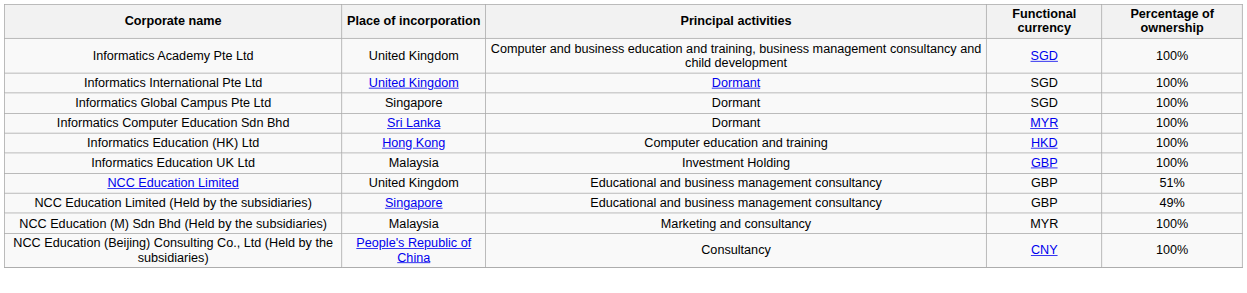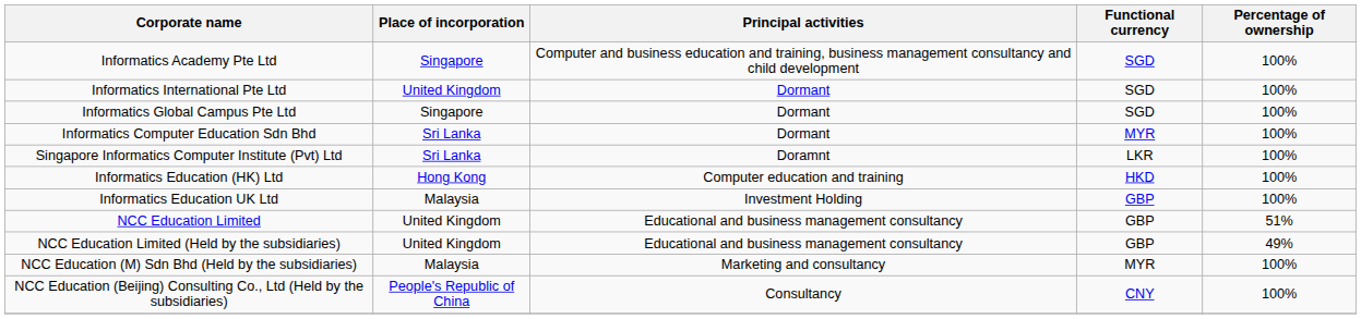 <table class="wikitable sortable" style="text-align:center;">
 <tr>
 <th>Corporate name</th>
 <th>Place of incorporation</th>
 <th>Principal activities</th>
 <th>Functional currency</th>
 <th>Percentage of ownership</th>
 </tr>
 <tr>
 <td>Informatics Academy Pte Ltd</td>
-<td>United Kingdom</td>
+<td><a href='#'>Singapore</a></td>
 <td>Computer and business education and training, business management consultancy and child development</td>
 <td><a href='#'>SGD</a></td>
 <td>100%</td>
 </tr>
 <tr>
 <td>Informatics International Pte Ltd</td>
 <td><a href='#'>United Kingdom</a></td>
 <td><a href='#'>Dormant</a></td>
 <td>SGD</td>
 <td>100%</td>
 </tr>
 <tr>
 <td>Informatics Global Campus Pte Ltd</td>
 <td>Singapore</td>
 <td>Dormant</td>
 <td>SGD</td>
 <td>100%</td>
 </tr>
 <tr>
 <td>Informatics Computer Education Sdn Bhd</td>
 <td><a href='#'>Sri Lanka</a></td>
 <td>Dormant</td>
 <td><a href='#'>MYR</a></td>
 <td>100%</td>
 </tr>
 <tr>
+<td>Singapore Informatics Computer Institute (Pvt) Ltd</td>
+<td><a href='#'>Sri Lanka</a></td>
+<td>Doramnt</td>
+<td>LKR</td>
+<td>100%</td>
+</tr>
+<tr>
 <td>Informatics Education (HK) Ltd</td>
 <td><a href='#'>Hong Kong</a></td>
 <td>Computer education and training</td>
 <td><a href='#'>HKD</a></td>
 <td>100%</td>
 </tr>
 <tr>
 <td>Informatics Education UK Ltd</td>
 <td>Malaysia</td>
 <td>Investment Holding</td>
 <td><a href='#'>GBP</a></td>
 <td>100%</td>
 </tr>
 <tr>
 <td><a href='#'>NCC Education Limited</a></td>
 <td>United Kingdom</td>
 <td>Educational and business management consultancy</td>
 <td>GBP</td>
 <td>51%</td>
 </tr>
 <tr>
 <td>NCC Education Limited (Held by the subsidiaries)</td>
-<td><a href='#'>Singapore</a></td>
+<td>United Kingdom</td>
 <td>Educational and business management consultancy</td>
 <td>GBP</td>
 <td>49%</td>
 </tr>
 <tr>
 <td>NCC Education (M) Sdn Bhd (Held by the subsidiaries)</td>
 <td>Malaysia</td>
 <td>Marketing and consultancy</td>
 <td>MYR</td>
 <td>100%</td>
 </tr>
 <tr>
 <td>NCC Education (Beijing) Consulting Co., Ltd (Held by the subsidiaries)</td>
 <td><a href='#'>People's Republic of China</a></td>
 <td>Consultancy</td>
 <td><a href='#'>CNY</a></td>
 <td>100%</td>
 </tr>
 <tr>
 </tr>
 </table>
